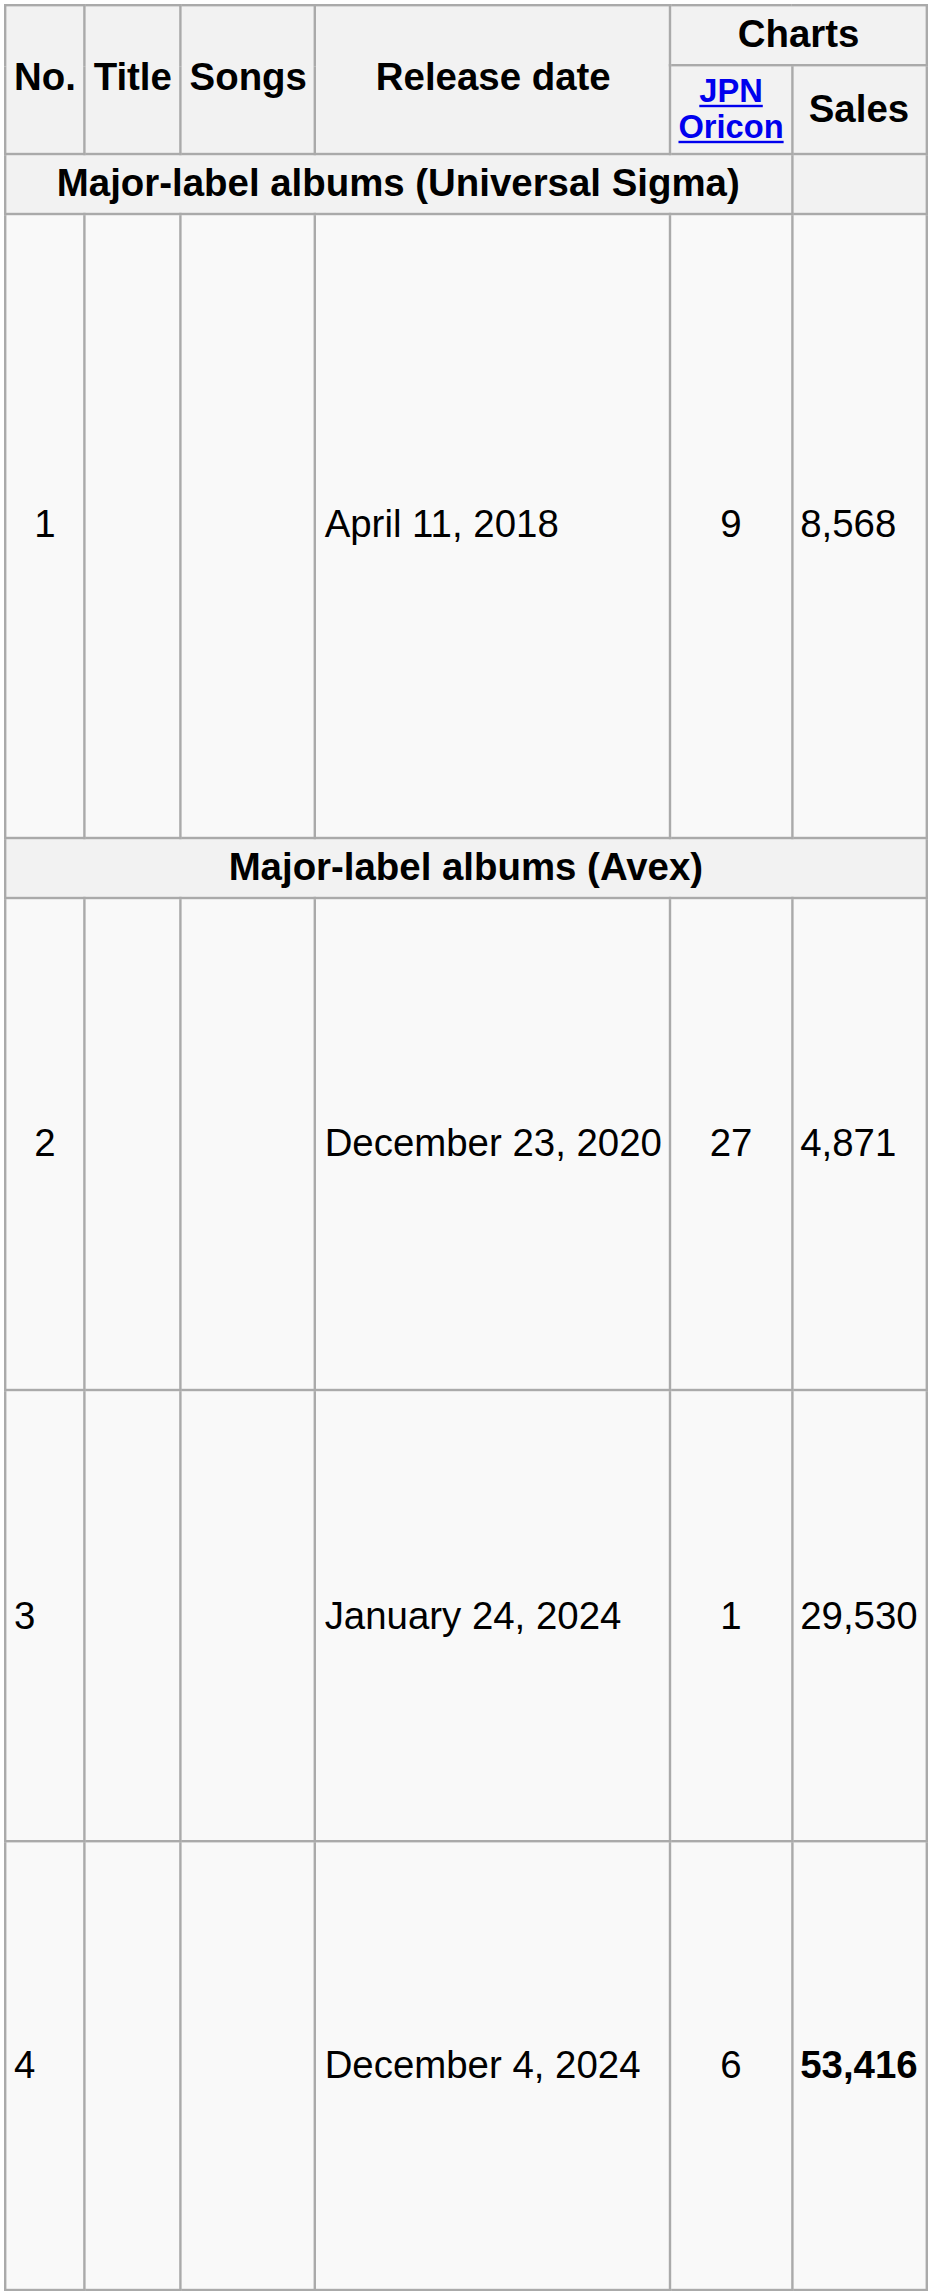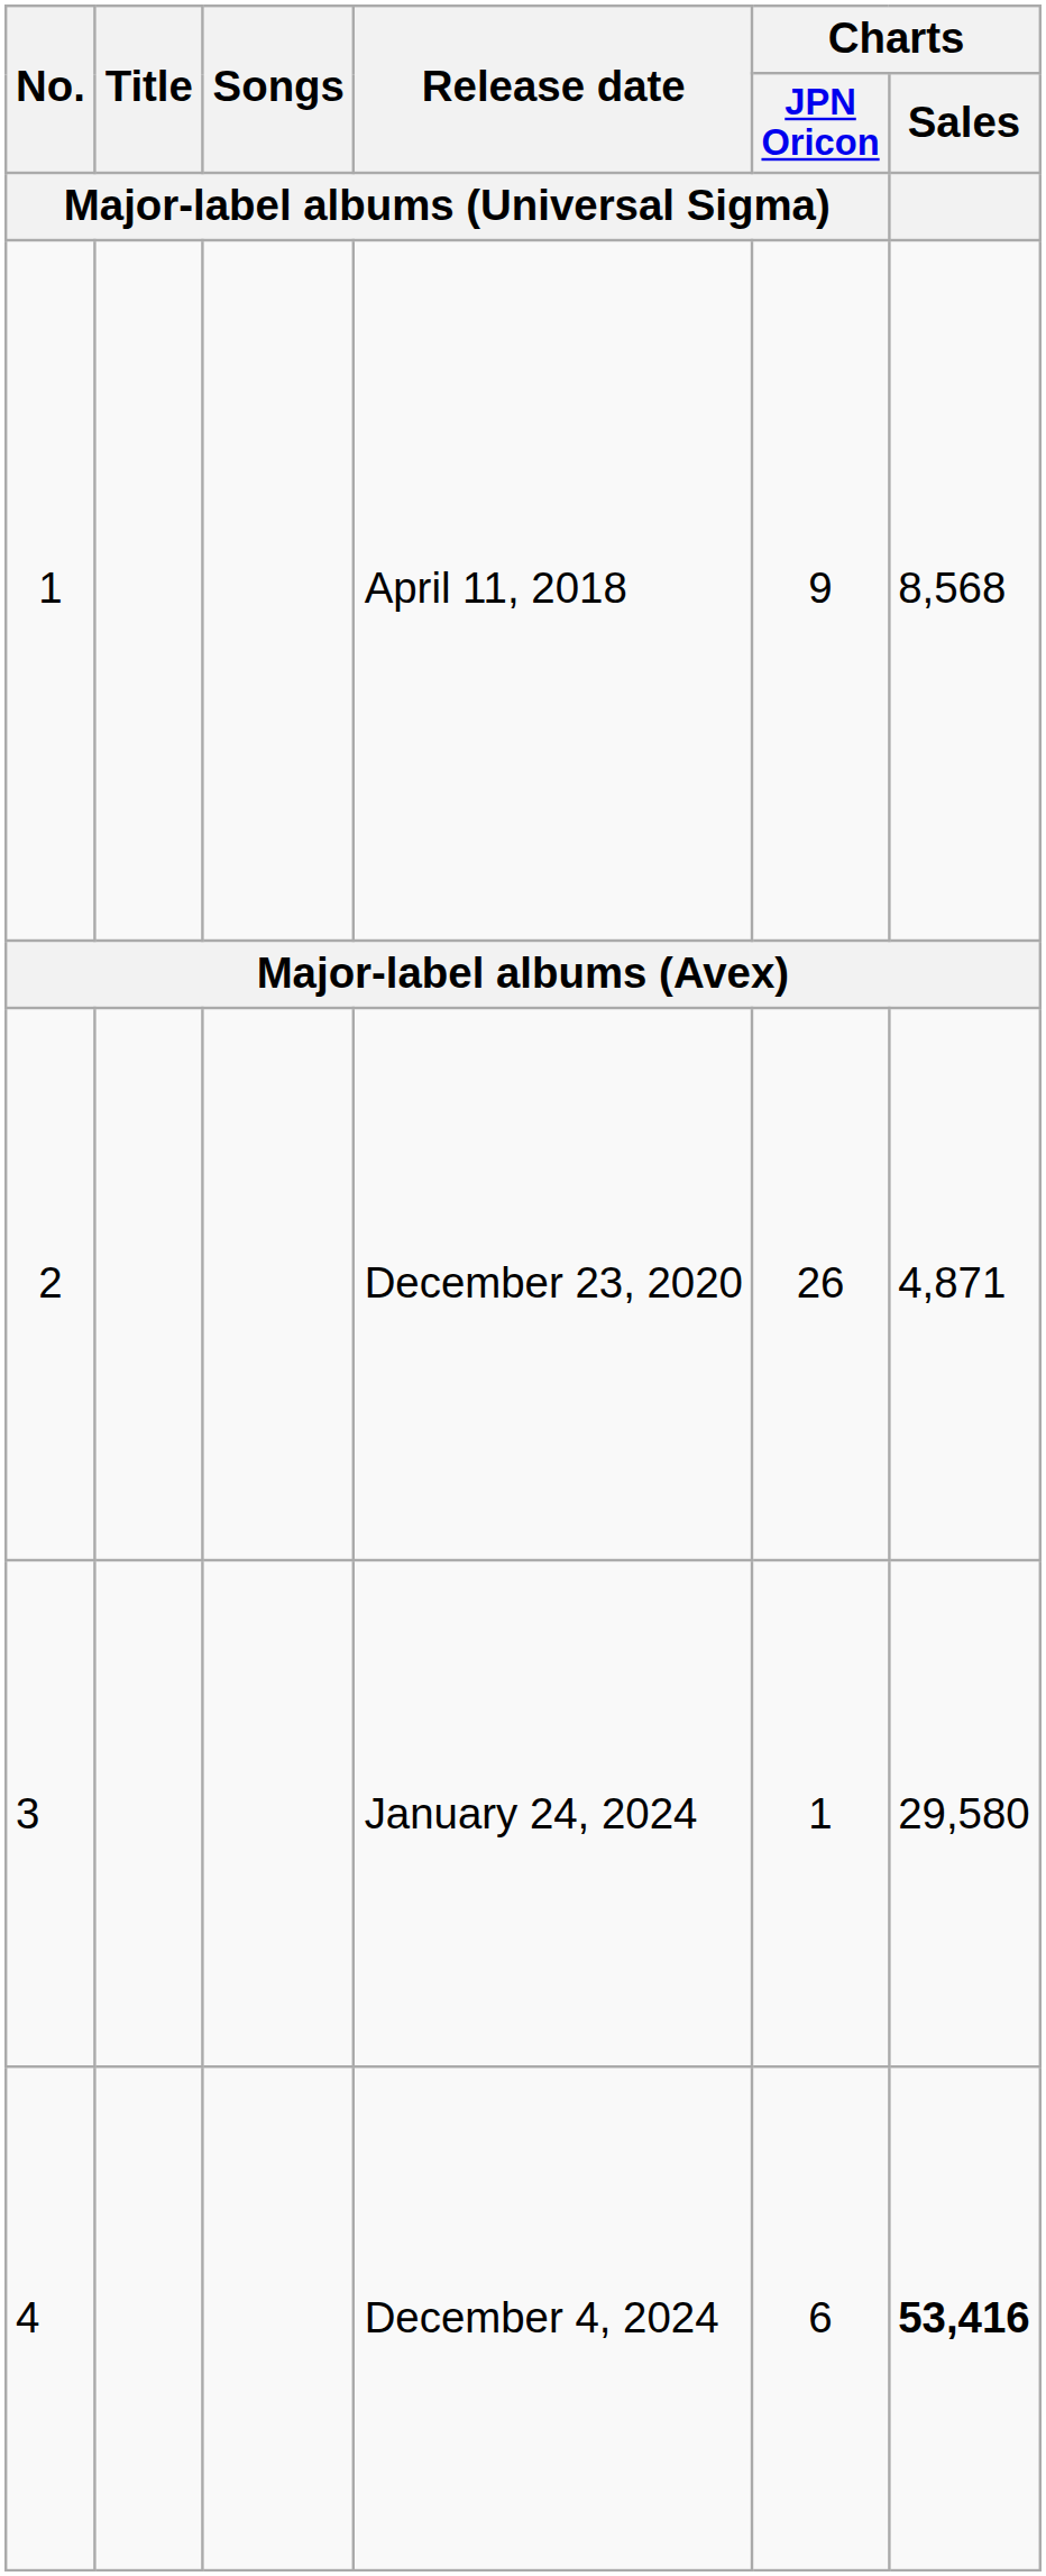 <table class="wikitable">
 <tr>
 <th rowspan="2">No.</th>
 <th rowspan="2">Title</th>
 <th rowspan="2">Songs</th>
 <th rowspan="2">Release date</th>
 <th colspan="2">Charts</th>
 </tr>
 <tr>
 <th style="width:3em;font-size:85%;"><a href='#'>JPN<br>Oricon</a><br></th>
 <th>Sales</th>
 </tr>
 <tr>
 <th colspan="5">Major-label albums (Universal Sigma)</th>
 <th></th>
 </tr>
 <tr>
 <td style="text-align:center;">1</td>
 <td></td>
 <td><br><br><br><br><br><br><br><br><br><br><br><br><br><br></td>
 <td>April 11, 2018</td>
 <td style="text-align:center;">9</td>
 <td>8,568</td>
 </tr>
 <tr>
 <th colspan="6">Major-label albums (Avex)</th>
 </tr>
 <tr>
 <td style="text-align:center;">2</td>
 <td></td>
 <td><br><br><br><br><br><br><br><br><br><br><br></td>
 <td>December 23, 2020</td>
-<td style="text-align:center;">27</td>
+<td style="text-align:center;">26</td>
 <td>4,871</td>
 </tr>
 <tr>
 <td>3</td>
 <td></td>
 <td><br><br><br><br><br><br><br><br><br><br></td>
 <td>January 24, 2024</td>
 <td style="text-align:center;">1</td>
-<td>29,530</td>
+<td>29,580</td>
 </tr>
 <tr>
 <td>4</td>
 <td></td>
 <td><br><br><br><br><br><br><br><br><br><br></td>
 <td>December 4, 2024</td>
 <td style="text-align:center;">6</td>
 <td><strong>53,416</strong></td>
 </tr>
 </table>
